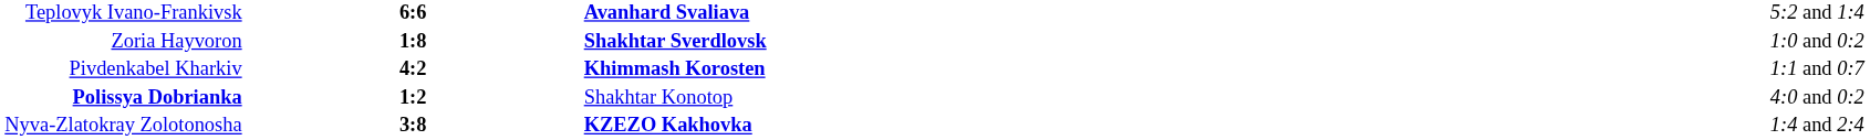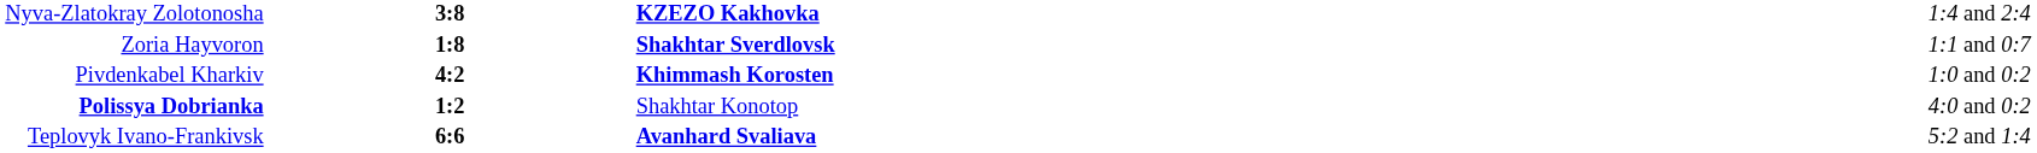 <table width=100% cellspacing=1>
 <tr>
 <th width=20%></th>
 <th width=12%></th>
 <th width=20%></th>
 <th></th>
 </tr>
 <tr style=font-size:90%>
-<td align=right><a href='#'>Teplovyk Ivano-Frankivsk</a></td>
-<td align=center><strong>6:6</strong></td>
-<td><strong><a href='#'>Avanhard Svaliava</a></strong></td>
-<td align=center><em>5:2</em> and <em>1:4</em></td>
+<td align=right><a href='#'>Nyva-Zlatokray Zolotonosha</a></td>
+<td align=center><strong>3:8</strong></td>
+<td><strong><a href='#'>KZEZO Kakhovka</a></strong></td>
+<td align=center><em>1:4</em> and <em>2:4</em></td>
 </tr>
 <tr style=font-size:90%>
 <td align=right><a href='#'>Zoria Hayvoron</a></td>
 <td align=center><strong>1:8</strong></td>
 <td><strong><a href='#'>Shakhtar Sverdlovsk</a></strong></td>
-<td align=center><em>1:0</em> and <em>0:2</em></td>
+<td align=center><em>1:1</em> and <em>0:7</em></td>
 </tr>
 <tr style=font-size:90%>
 <td align=right><a href='#'>Pivdenkabel Kharkiv</a></td>
 <td align=center><strong>4:2</strong></td>
 <td><strong><a href='#'>Khimmash Korosten</a></strong></td>
-<td align=center><em>1:1</em> and <em>0:7</em></td>
+<td align=center><em>1:0</em> and <em>0:2</em></td>
 </tr>
 <tr style=font-size:90%>
 <td align=right><strong><a href='#'>Polissya Dobrianka</a></strong></td>
 <td align=center><strong>1:2</strong></td>
 <td><a href='#'>Shakhtar Konotop</a></td>
 <td align=center><em>4:0</em> and <em>0:2</em></td>
 </tr>
 <tr style=font-size:90%>
-<td align=right><a href='#'>Nyva-Zlatokray Zolotonosha</a></td>
-<td align=center><strong>3:8</strong></td>
-<td><strong><a href='#'>KZEZO Kakhovka</a></strong></td>
-<td align=center><em>1:4</em> and <em>2:4</em></td>
+<td align=right><a href='#'>Teplovyk Ivano-Frankivsk</a></td>
+<td align=center><strong>6:6</strong></td>
+<td><strong><a href='#'>Avanhard Svaliava</a></strong></td>
+<td align=center><em>5:2</em> and <em>1:4</em></td>
 </tr>
 </table>
